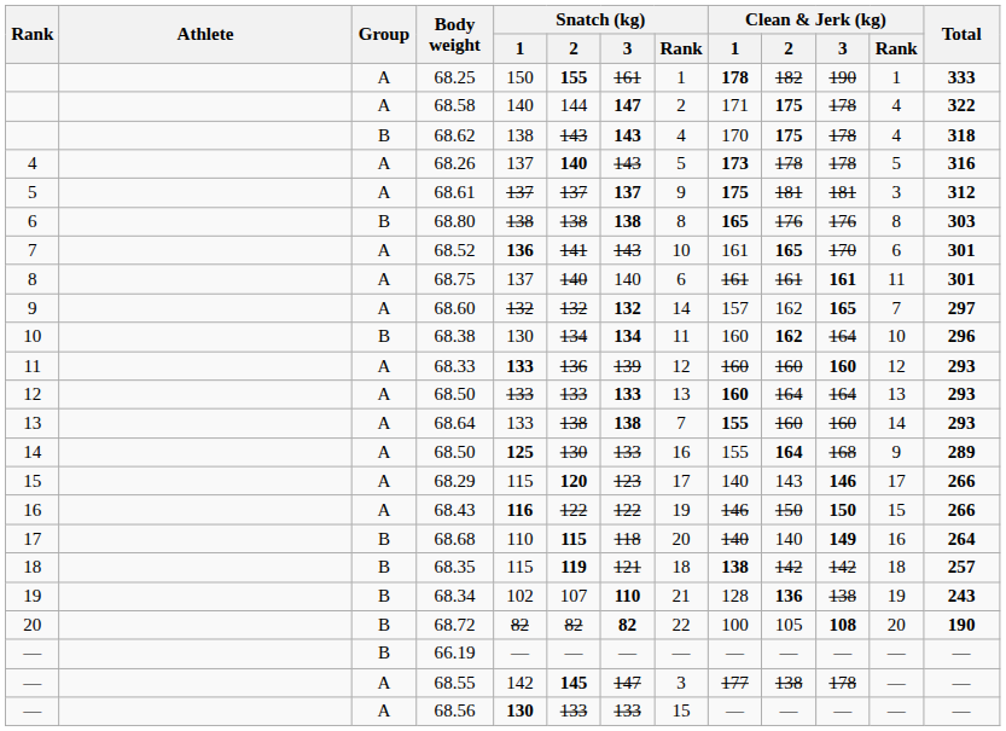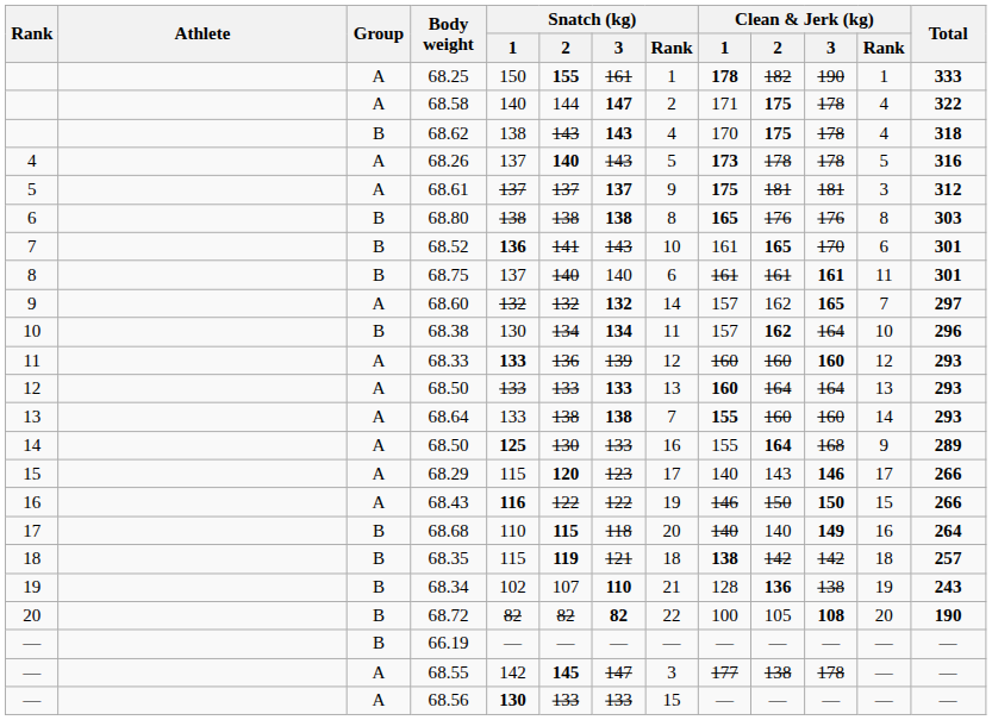 <table class = "wikitable" style="text-align:center;">
 <tr>
 <th rowspan=2 width=40>Rank</th>
 <th rowspan=2 width=250>Athlete</th>
 <th rowspan=2 width=50>Group</th>
 <th rowspan=2 width=60>Body weight</th>
 <th colspan=4>Snatch (kg)</th>
 <th colspan=4>Clean & Jerk (kg)</th>
 <th rowspan=2 width=60>Total</th>
 </tr>
 <tr>
 <th width=40>1</th>
 <th width=40>2</th>
 <th width=40>3</th>
 <th width=40>Rank</th>
 <th width=40>1</th>
 <th width=40>2</th>
 <th width=40>3</th>
 <th width=40>Rank</th>
 </tr>
 <tr>
 <td></td>
 <td align=left></td>
 <td>A</td>
 <td>68.25</td>
 <td>150</td>
 <td><strong>155</strong></td>
 <td><s>161</s></td>
 <td>1</td>
 <td><strong>178</strong></td>
 <td><s>182</s></td>
 <td><s>190</s></td>
 <td>1</td>
 <td><strong>333</strong></td>
 </tr>
 <tr>
 <td></td>
 <td align=left></td>
 <td>A</td>
 <td>68.58</td>
 <td>140</td>
 <td>144</td>
 <td><strong>147</strong></td>
 <td>2</td>
 <td>171</td>
 <td><strong>175</strong></td>
 <td><s>178</s></td>
 <td>4</td>
 <td><strong>322</strong></td>
 </tr>
 <tr>
 <td></td>
 <td align=left></td>
 <td>B</td>
 <td>68.62</td>
 <td>138</td>
 <td><s>143</s></td>
 <td><strong>143</strong></td>
 <td>4</td>
 <td>170</td>
 <td><strong>175</strong></td>
 <td><s>178</s></td>
 <td>4</td>
 <td><strong>318</strong></td>
 </tr>
 <tr>
 <td>4</td>
 <td align=left></td>
 <td>A</td>
 <td>68.26</td>
 <td>137</td>
 <td><strong>140</strong></td>
 <td><s>143</s></td>
 <td>5</td>
 <td><strong>173</strong></td>
 <td><s>178</s></td>
 <td><s>178</s></td>
 <td>5</td>
 <td><strong>316</strong></td>
 </tr>
 <tr>
 <td>5</td>
 <td align=left></td>
 <td>A</td>
 <td>68.61</td>
 <td><s>137</s></td>
 <td><s>137</s></td>
 <td><strong>137</strong></td>
 <td>9</td>
 <td><strong>175</strong></td>
 <td><s>181</s></td>
 <td><s>181</s></td>
 <td>3</td>
 <td><strong>312</strong></td>
 </tr>
 <tr>
 <td>6</td>
 <td align=left></td>
 <td>B</td>
 <td>68.80</td>
 <td><s>138</s></td>
 <td><s>138</s></td>
 <td><strong>138</strong></td>
 <td>8</td>
 <td><strong>165</strong></td>
 <td><s>176</s></td>
 <td><s>176</s></td>
 <td>8</td>
 <td><strong>303</strong></td>
 </tr>
 <tr>
 <td>7</td>
 <td align=left></td>
-<td>A</td>
+<td>B</td>
 <td>68.52</td>
 <td><strong>136</strong></td>
 <td><s>141</s></td>
 <td><s>143</s></td>
 <td>10</td>
 <td>161</td>
 <td><strong>165</strong></td>
 <td><s>170</s></td>
 <td>6</td>
 <td><strong>301</strong></td>
 </tr>
 <tr>
 <td>8</td>
 <td align=left></td>
-<td>A</td>
+<td>B</td>
 <td>68.75</td>
 <td>137</td>
 <td><s>140</s></td>
 <td>140</td>
 <td>6</td>
 <td><s>161</s></td>
 <td><s>161</s></td>
 <td><strong>161</strong></td>
 <td>11</td>
 <td><strong>301</strong></td>
 </tr>
 <tr>
 <td>9</td>
 <td align=left></td>
 <td>A</td>
 <td>68.60</td>
 <td><s>132</s></td>
 <td><s>132</s></td>
 <td><strong>132</strong></td>
 <td>14</td>
 <td>157</td>
 <td>162</td>
 <td><strong>165</strong></td>
 <td>7</td>
 <td><strong>297</strong></td>
 </tr>
 <tr>
 <td>10</td>
 <td align=left></td>
 <td>B</td>
 <td>68.38</td>
 <td>130</td>
 <td><s>134</s></td>
 <td><strong>134</strong></td>
 <td>11</td>
-<td>160</td>
+<td>157</td>
 <td><strong>162</strong></td>
 <td><s>164</s></td>
 <td>10</td>
 <td><strong>296</strong></td>
 </tr>
 <tr>
 <td>11</td>
 <td align=left></td>
 <td>A</td>
 <td>68.33</td>
 <td><strong>133</strong></td>
 <td><s>136</s></td>
 <td><s>139</s></td>
 <td>12</td>
 <td><s>160</s></td>
 <td><s>160</s></td>
 <td><strong>160</strong></td>
 <td>12</td>
 <td><strong>293</strong></td>
 </tr>
 <tr>
 <td>12</td>
 <td align=left></td>
 <td>A</td>
 <td>68.50</td>
 <td><s>133</s></td>
 <td><s>133</s></td>
 <td><strong>133</strong></td>
 <td>13</td>
 <td><strong>160</strong></td>
 <td><s>164</s></td>
 <td><s>164</s></td>
 <td>13</td>
 <td><strong>293</strong></td>
 </tr>
 <tr>
 <td>13</td>
 <td align=left></td>
 <td>A</td>
 <td>68.64</td>
 <td>133</td>
 <td><s>138</s></td>
 <td><strong>138</strong></td>
 <td>7</td>
 <td><strong>155</strong></td>
 <td><s>160</s></td>
 <td><s>160</s></td>
 <td>14</td>
 <td><strong>293</strong></td>
 </tr>
 <tr>
 <td>14</td>
 <td align=left></td>
 <td>A</td>
 <td>68.50</td>
 <td><strong>125</strong></td>
 <td><s>130</s></td>
 <td><s>133</s></td>
 <td>16</td>
 <td>155</td>
 <td><strong>164</strong></td>
 <td><s>168</s></td>
 <td>9</td>
 <td><strong>289</strong></td>
 </tr>
 <tr>
 <td>15</td>
 <td align=left></td>
 <td>A</td>
 <td>68.29</td>
 <td>115</td>
 <td><strong>120</strong></td>
 <td><s>123</s></td>
 <td>17</td>
 <td>140</td>
 <td>143</td>
 <td><strong>146</strong></td>
 <td>17</td>
 <td><strong>266</strong></td>
 </tr>
 <tr>
 <td>16</td>
 <td align=left></td>
 <td>A</td>
 <td>68.43</td>
 <td><strong>116</strong></td>
 <td><s>122</s></td>
 <td><s>122</s></td>
 <td>19</td>
 <td><s>146</s></td>
 <td><s>150</s></td>
 <td><strong>150</strong></td>
 <td>15</td>
 <td><strong>266</strong></td>
 </tr>
 <tr>
 <td>17</td>
 <td align=left></td>
 <td>B</td>
 <td>68.68</td>
 <td>110</td>
 <td><strong>115</strong></td>
 <td><s>118</s></td>
 <td>20</td>
 <td><s>140</s></td>
 <td>140</td>
 <td><strong>149</strong></td>
 <td>16</td>
 <td><strong>264</strong></td>
 </tr>
 <tr>
 <td>18</td>
 <td align=left></td>
 <td>B</td>
 <td>68.35</td>
 <td>115</td>
 <td><strong>119</strong></td>
 <td><s>121</s></td>
 <td>18</td>
 <td><strong>138</strong></td>
 <td><s>142</s></td>
 <td><s>142</s></td>
 <td>18</td>
 <td><strong>257</strong></td>
 </tr>
 <tr>
 <td>19</td>
 <td align=left></td>
 <td>B</td>
 <td>68.34</td>
 <td>102</td>
 <td>107</td>
 <td><strong>110</strong></td>
 <td>21</td>
 <td>128</td>
 <td><strong>136</strong></td>
 <td><s>138</s></td>
 <td>19</td>
 <td><strong>243</strong></td>
 </tr>
 <tr>
 <td>20</td>
 <td align=left></td>
 <td>B</td>
 <td>68.72</td>
 <td><s>82</s></td>
 <td><s>82</s></td>
 <td><strong>82</strong></td>
 <td>22</td>
 <td>100</td>
 <td>105</td>
 <td><strong>108</strong></td>
 <td>20</td>
 <td><strong>190</strong></td>
 </tr>
 <tr>
 <td>—</td>
 <td align=left></td>
 <td>B</td>
 <td>66.19</td>
 <td>—</td>
 <td>—</td>
 <td>—</td>
 <td>—</td>
 <td>—</td>
 <td>—</td>
 <td>—</td>
 <td>—</td>
 <td>—</td>
 </tr>
 <tr>
 <td>—</td>
 <td align=left></td>
 <td>A</td>
 <td>68.55</td>
 <td>142</td>
 <td><strong>145</strong></td>
 <td><s>147</s></td>
 <td>3</td>
 <td><s>177</s></td>
 <td><s>138</s></td>
 <td><s>178</s></td>
 <td>—</td>
 <td>—</td>
 </tr>
 <tr>
 <td>—</td>
 <td align=left></td>
 <td>A</td>
 <td>68.56</td>
 <td><strong>130</strong></td>
 <td><s>133</s></td>
 <td><s>133</s></td>
 <td>15</td>
 <td>—</td>
 <td>—</td>
 <td>—</td>
 <td>—</td>
 <td>—</td>
 </tr>
 </table>
